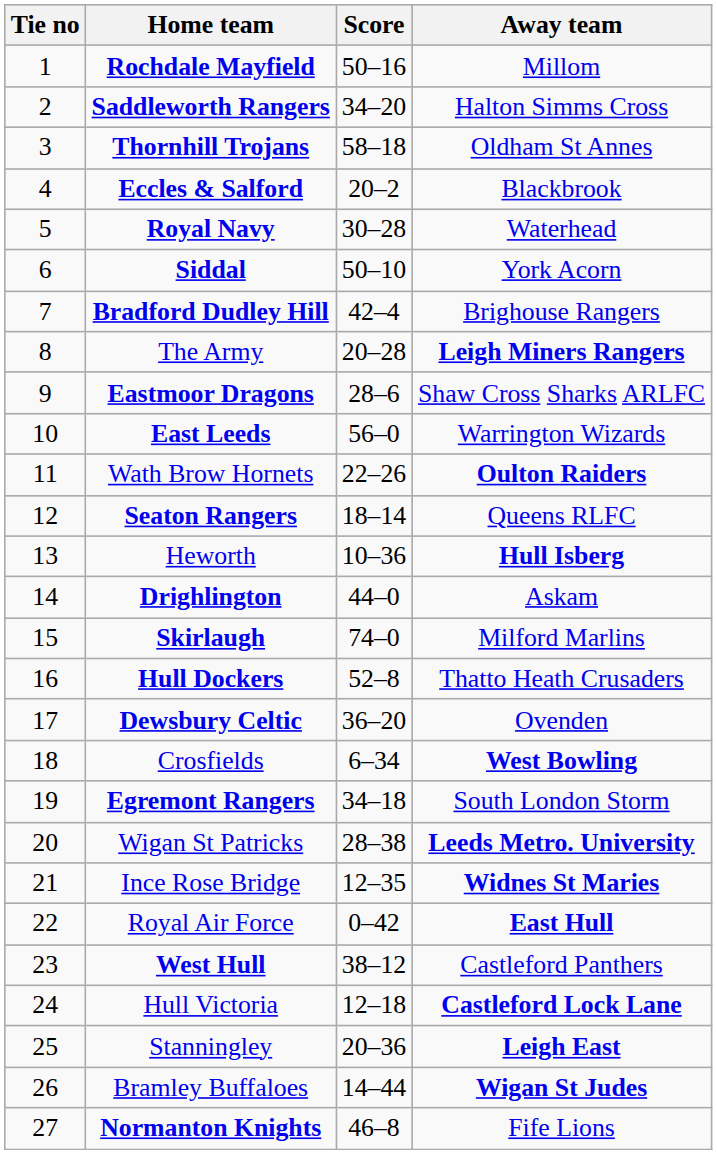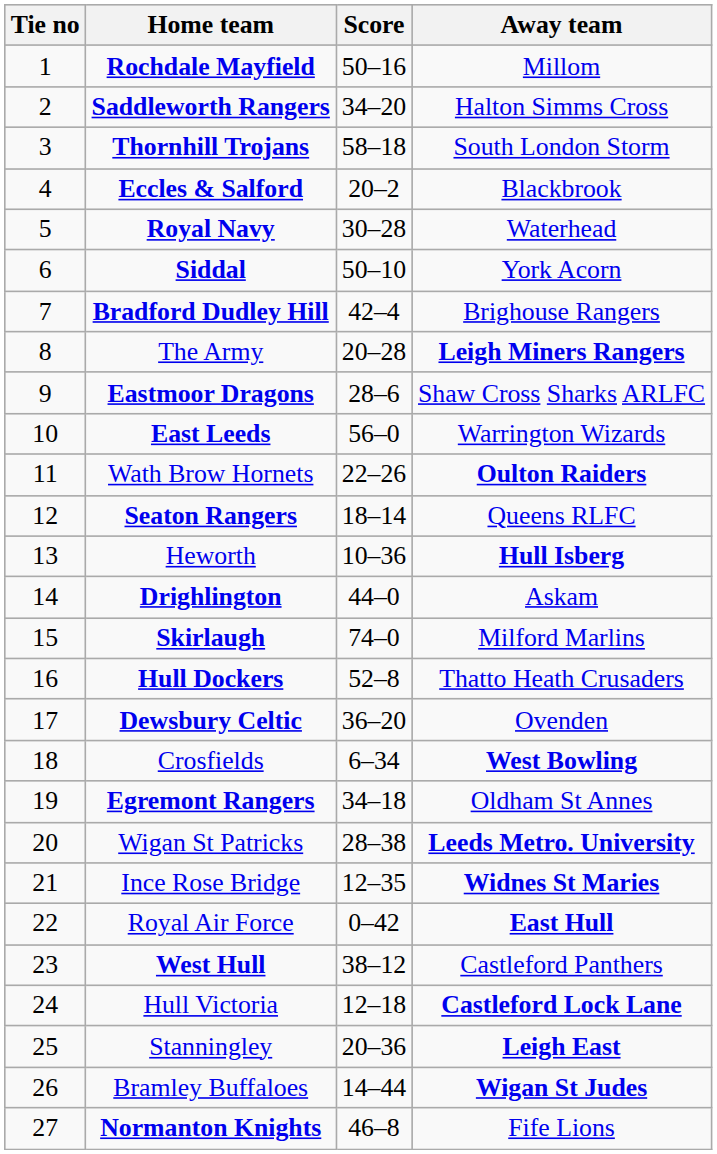 <table class="wikitable" style="text-align: center">
 <tr>
 <th>Tie no</th>
 <th>Home team</th>
 <th>Score</th>
 <th>Away team</th>
 </tr>
 <tr>
 <td>1</td>
 <td><strong><a href='#'>Rochdale Mayfield</a></strong></td>
 <td>50–16</td>
 <td><a href='#'>Millom</a></td>
 </tr>
 <tr>
 <td>2</td>
 <td><strong><a href='#'>Saddleworth Rangers</a></strong></td>
 <td>34–20</td>
 <td><a href='#'>Halton Simms Cross</a></td>
 </tr>
 <tr>
 <td>3</td>
 <td><strong><a href='#'>Thornhill Trojans</a></strong></td>
 <td>58–18</td>
-<td><a href='#'>Oldham St Annes</a></td>
+<td><a href='#'>South London Storm</a></td>
 </tr>
 <tr>
 <td>4</td>
 <td><strong><a href='#'>Eccles & Salford</a></strong></td>
 <td>20–2</td>
 <td><a href='#'>Blackbrook</a></td>
 </tr>
 <tr>
 <td>5</td>
 <td><strong><a href='#'>Royal Navy</a></strong></td>
 <td>30–28</td>
 <td><a href='#'>Waterhead</a></td>
 </tr>
 <tr>
 <td>6</td>
 <td><strong><a href='#'>Siddal</a></strong></td>
 <td>50–10</td>
 <td><a href='#'>York Acorn</a></td>
 </tr>
 <tr>
 <td>7</td>
 <td><strong><a href='#'>Bradford Dudley Hill</a></strong></td>
 <td>42–4</td>
 <td><a href='#'>Brighouse Rangers</a></td>
 </tr>
 <tr>
 <td>8</td>
 <td><a href='#'>The Army</a></td>
 <td>20–28</td>
 <td><strong><a href='#'>Leigh Miners Rangers</a></strong></td>
 </tr>
 <tr>
 <td>9</td>
 <td><strong><a href='#'>Eastmoor Dragons</a></strong></td>
 <td>28–6</td>
 <td><a href='#'>Shaw Cross</a> <a href='#'>Sharks</a> <a href='#'>ARLFC</a></td>
 </tr>
 <tr>
 <td>10</td>
 <td><strong><a href='#'>East Leeds</a></strong></td>
 <td>56–0</td>
 <td><a href='#'>Warrington Wizards</a></td>
 </tr>
 <tr>
 <td>11</td>
 <td><a href='#'>Wath Brow Hornets</a></td>
 <td>22–26</td>
 <td><strong><a href='#'>Oulton Raiders</a></strong></td>
 </tr>
 <tr>
 <td>12</td>
 <td><strong><a href='#'>Seaton Rangers</a></strong></td>
 <td>18–14</td>
 <td><a href='#'>Queens RLFC</a></td>
 </tr>
 <tr>
 <td>13</td>
 <td><a href='#'>Heworth</a></td>
 <td>10–36</td>
 <td><strong><a href='#'>Hull Isberg</a></strong></td>
 </tr>
 <tr>
 <td>14</td>
 <td><strong><a href='#'>Drighlington</a></strong></td>
 <td>44–0</td>
 <td><a href='#'>Askam</a></td>
 </tr>
 <tr>
 <td>15</td>
 <td><strong><a href='#'>Skirlaugh</a></strong></td>
 <td>74–0</td>
 <td><a href='#'>Milford Marlins</a></td>
 </tr>
 <tr>
 <td>16</td>
 <td><strong><a href='#'>Hull Dockers</a></strong></td>
 <td>52–8</td>
 <td><a href='#'>Thatto Heath Crusaders</a></td>
 </tr>
 <tr>
 <td>17</td>
 <td><strong><a href='#'>Dewsbury Celtic</a></strong></td>
 <td>36–20</td>
 <td><a href='#'>Ovenden</a></td>
 </tr>
 <tr>
 <td>18</td>
 <td><a href='#'>Crosfields</a></td>
 <td>6–34</td>
 <td><strong><a href='#'>West Bowling</a></strong></td>
 </tr>
 <tr>
 <td>19</td>
 <td><strong><a href='#'>Egremont Rangers</a></strong></td>
 <td>34–18</td>
-<td><a href='#'>South London Storm</a></td>
+<td><a href='#'>Oldham St Annes</a></td>
 </tr>
 <tr>
 <td>20</td>
 <td><a href='#'>Wigan St Patricks</a></td>
 <td>28–38</td>
 <td><strong><a href='#'>Leeds Metro. University</a></strong></td>
 </tr>
 <tr>
 <td>21</td>
 <td><a href='#'>Ince Rose Bridge</a></td>
 <td>12–35</td>
 <td><strong><a href='#'>Widnes St Maries</a></strong></td>
 </tr>
 <tr>
 <td>22</td>
 <td><a href='#'>Royal Air Force</a></td>
 <td>0–42</td>
 <td><strong><a href='#'>East Hull</a></strong></td>
 </tr>
 <tr>
 <td>23</td>
 <td><strong><a href='#'>West Hull</a></strong></td>
 <td>38–12</td>
 <td><a href='#'>Castleford Panthers</a></td>
 </tr>
 <tr>
 <td>24</td>
 <td><a href='#'>Hull Victoria</a></td>
 <td>12–18</td>
 <td><strong><a href='#'>Castleford Lock Lane</a></strong></td>
 </tr>
 <tr>
 <td>25</td>
 <td><a href='#'>Stanningley</a></td>
 <td>20–36</td>
 <td><strong><a href='#'>Leigh East</a></strong></td>
 </tr>
 <tr>
 <td>26</td>
 <td><a href='#'>Bramley Buffaloes</a></td>
 <td>14–44</td>
 <td><strong><a href='#'>Wigan St Judes</a></strong></td>
 </tr>
 <tr>
 <td>27</td>
 <td><strong><a href='#'>Normanton Knights</a></strong></td>
 <td>46–8</td>
 <td><a href='#'>Fife Lions</a></td>
 </tr>
 </table>
